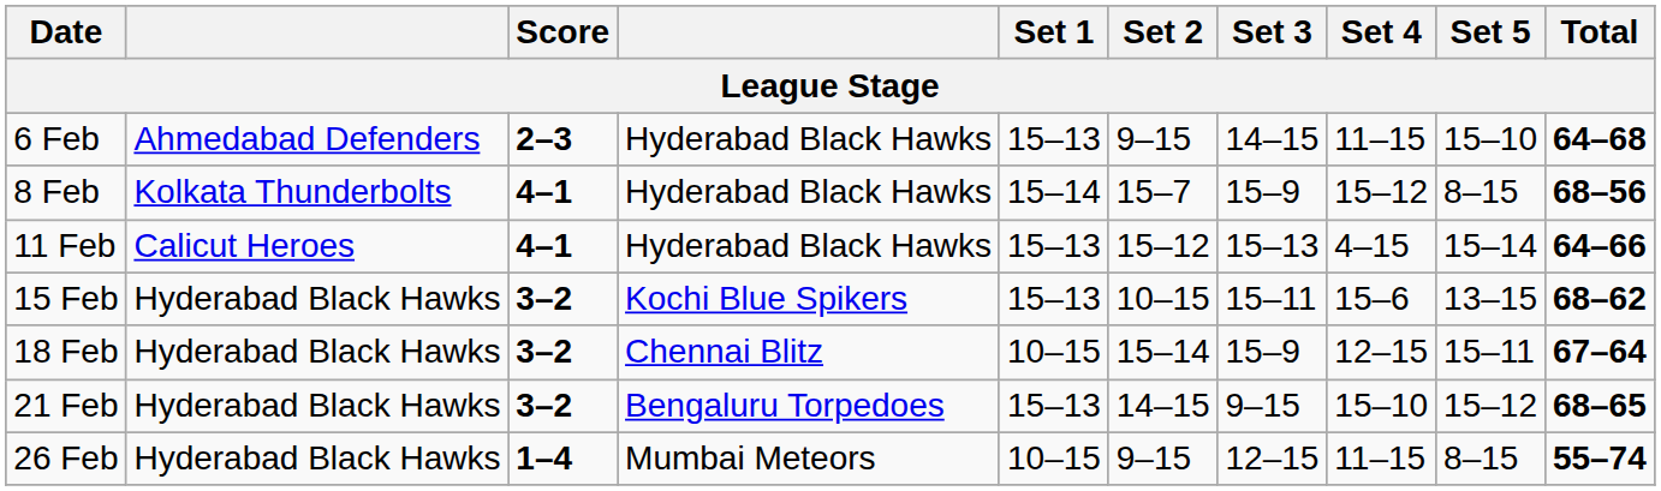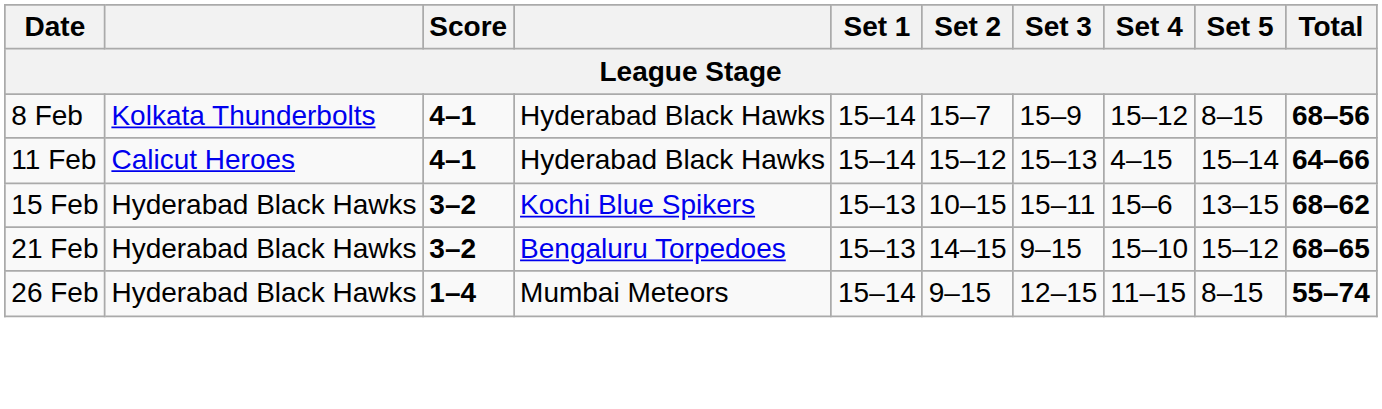 <table class="wikitable">
 <tr>
 <th>Date</th>
 <th></th>
 <th>Score</th>
 <th></th>
 <th>Set 1</th>
 <th>Set 2</th>
 <th>Set 3</th>
 <th>Set 4</th>
 <th>Set 5</th>
 <th>Total</th>
 </tr>
 <tr>
 <th colspan="10">League Stage</th>
-</tr>
-<tr>
-<td>6 Feb</td>
-<td><a href='#'>Ahmedabad Defenders</a></td>
-<td><strong>2–3</strong></td>
-<td>Hyderabad Black Hawks</td>
-<td>15–13</td>
-<td>9–15</td>
-<td>14–15</td>
-<td>11–15</td>
-<td>15–10</td>
-<td><strong>64–68</strong></td>
 </tr>
 <tr>
 <td>8 Feb</td>
 <td><a href='#'>Kolkata Thunderbolts</a></td>
 <td><strong>4–1</strong></td>
 <td>Hyderabad Black Hawks</td>
 <td>15–14</td>
 <td>15–7</td>
 <td>15–9</td>
 <td>15–12</td>
 <td>8–15</td>
 <td><strong>68–56</strong></td>
 </tr>
 <tr>
 <td>11 Feb</td>
 <td><a href='#'>Calicut Heroes</a></td>
 <td><strong>4–1</strong></td>
 <td>Hyderabad Black Hawks</td>
-<td>15–13</td>
+<td>15–14</td>
 <td>15–12</td>
 <td>15–13</td>
 <td>4–15</td>
 <td>15–14</td>
 <td><strong>64–66</strong></td>
 </tr>
 <tr>
 <td>15 Feb</td>
 <td>Hyderabad Black Hawks</td>
 <td><strong>3–2</strong></td>
 <td><a href='#'>Kochi Blue Spikers</a></td>
 <td>15–13</td>
 <td>10–15</td>
 <td>15–11</td>
 <td>15–6</td>
 <td>13–15</td>
 <td><strong>68–62</strong></td>
 </tr>
 <tr>
-<td>18 Feb</td>
-<td>Hyderabad Black Hawks</td>
-<td><strong>3–2</strong></td>
-<td><a href='#'>Chennai Blitz</a></td>
-<td>10–15</td>
-<td>15–14</td>
-<td>15–9</td>
-<td>12–15</td>
-<td>15–11</td>
-<td><strong>67–64</strong></td>
-</tr>
-<tr>
 <td>21 Feb</td>
 <td>Hyderabad Black Hawks</td>
 <td><strong>3–2</strong></td>
 <td><a href='#'>Bengaluru Torpedoes</a></td>
 <td>15–13</td>
 <td>14–15</td>
 <td>9–15</td>
 <td>15–10</td>
 <td>15–12</td>
 <td><strong>68–65</strong></td>
 </tr>
 <tr>
 <td>26 Feb</td>
 <td>Hyderabad Black Hawks</td>
 <td><strong>1–4</strong></td>
 <td>Mumbai Meteors</td>
-<td>10–15</td>
+<td>15–14</td>
 <td>9–15</td>
 <td>12–15</td>
 <td>11–15</td>
 <td>8–15</td>
 <td><strong>55–74</strong></td>
 </tr>
 </table>
